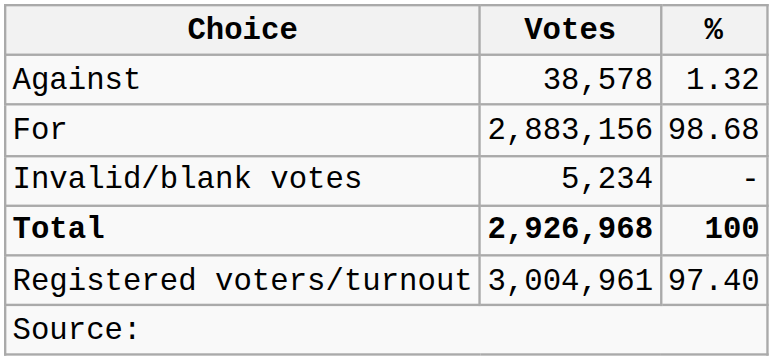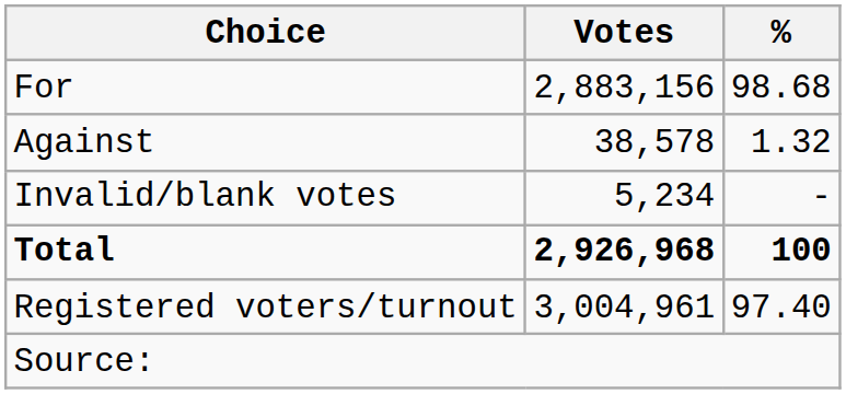 <table class=wikitable style=text-align:right>
 <tr>
 <th>Choice</th>
 <th>Votes</th>
 <th>%</th>
 </tr>
 <tr>
+<td align=left>For</td>
+<td>2,883,156</td>
+<td>98.68</td>
+</tr>
+<tr>
 <td align=left>Against</td>
 <td>38,578</td>
 <td>1.32</td>
-</tr>
-<tr>
-<td align=left>For</td>
-<td>2,883,156</td>
-<td>98.68</td>
 </tr>
 <tr>
 <td align=left>Invalid/blank votes</td>
 <td>5,234</td>
 <td>-</td>
 </tr>
 <tr>
 <td align=left><strong>Total</strong></td>
 <td><strong>2,926,968</strong></td>
 <td><strong>100</strong></td>
 </tr>
 <tr>
 <td align=left>Registered voters/turnout</td>
 <td>3,004,961</td>
 <td>97.40</td>
 </tr>
 <tr>
 <td align=left colspan=3>Source: </td>
 </tr>
 </table>
